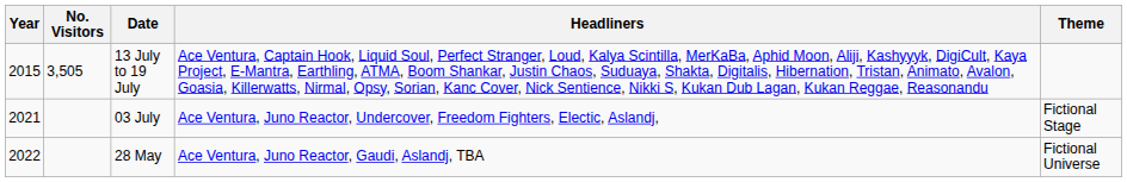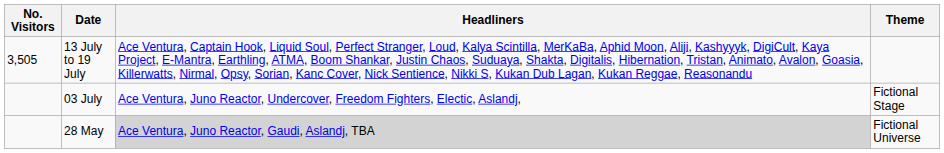 <table class="wikitable">
 <tr>
-<th>Year</th>
 <th>No. Visitors</th>
 <th>Date</th>
 <th>Headliners</th>
 <th>Theme</th>
 </tr>
 <tr>
-<td>2015</td>
 <td>3,505</td>
 <td>13 July to 19 July</td>
 <td><a href='#'>Ace Ventura</a>, <a href='#'>Captain Hook</a>, <a href='#'>Liquid Soul</a>, <a href='#'>Perfect Stranger</a>, <a href='#'>Loud</a>, <a href='#'>Kalya Scintilla</a>, <a href='#'>MerKaBa</a>, <a href='#'>Aphid Moon</a>, <a href='#'>Aliji</a>, <a href='#'>Kashyyyk</a>, <a href='#'>DigiCult</a>, <a href='#'>Kaya Project</a>, <a href='#'>E-Mantra</a>, <a href='#'>Earthling</a>, <a href='#'>ATMA</a>, <a href='#'>Boom Shankar</a>, <a href='#'>Justin Chaos</a>, <a href='#'>Suduaya</a>, <a href='#'>Shakta</a>, <a href='#'>Digitalis</a>, <a href='#'>Hibernation</a>, <a href='#'>Tristan</a>, <a href='#'>Animato</a>, <a href='#'>Avalon</a>, <a href='#'>Goasia</a>, <a href='#'>Killerwatts</a>, <a href='#'>Nirmal</a>, <a href='#'>Opsy</a>, <a href='#'>Sorian</a>, <a href='#'>Kanc Cover</a>, <a href='#'>Nick Sentience</a>, <a href='#'>Nikki S</a>, <a href='#'>Kukan Dub Lagan</a>, <a href='#'>Kukan Reggae</a>, <a href='#'>Reasonandu</a></td>
 <td></td>
 </tr>
 <tr>
-<td>2021</td>
 <td></td>
 <td>03 July</td>
 <td><a href='#'>Ace Ventura</a>, <a href='#'>Juno Reactor</a>, <a href='#'>Undercover</a>, <a href='#'>Freedom Fighters</a>, <a href='#'>Electic</a>, <a href='#'>Aslandj</a>,</td>
 <td>Fictional Stage</td>
 </tr>
 <tr>
-<td>2022</td>
 <td></td>
 <td>28 May</td>
-<td><a href='#'>Ace Ventura</a>, <a href='#'>Juno Reactor</a>, <a href='#'>Gaudi</a>, <a href='#'>Aslandj</a>, TBA</td>
+<td style="background: lightgrey;"><a href='#'>Ace Ventura</a>, <a href='#'>Juno Reactor</a>, <a href='#'>Gaudi</a>, <a href='#'>Aslandj</a>, TBA</td>
 <td>Fictional Universe</td>
 </tr>
 </table>
